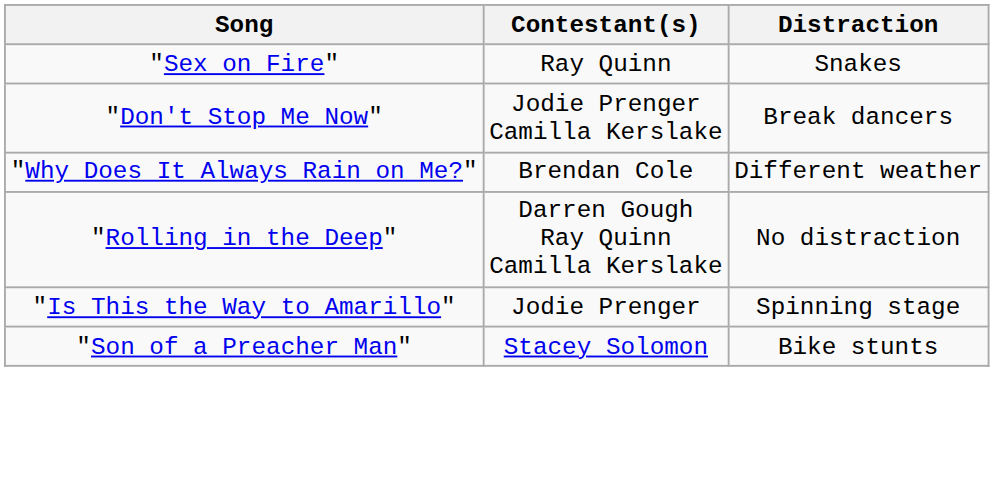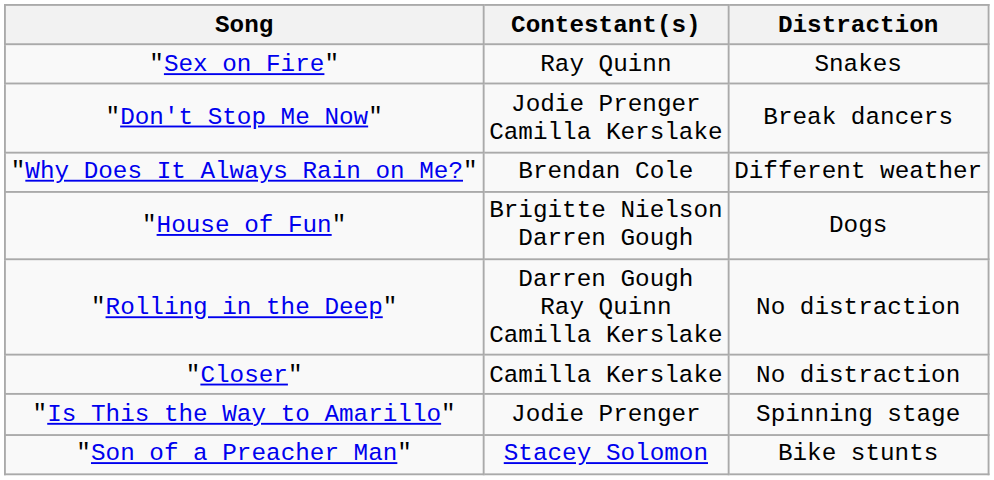 <table class="wikitable" style="text-align:center">
 <tr>
 <th>Song</th>
 <th>Contestant(s)</th>
 <th>Distraction</th>
 </tr>
 <tr>
 <td>"<a href='#'>Sex on Fire</a>"</td>
 <td>Ray Quinn</td>
 <td>Snakes</td>
 </tr>
 <tr>
 <td>"<a href='#'>Don't Stop Me Now</a>"</td>
 <td>Jodie Prenger<br>Camilla Kerslake</td>
 <td>Break dancers</td>
 </tr>
 <tr>
 <td>"<a href='#'>Why Does It Always Rain on Me?</a>"</td>
 <td>Brendan Cole</td>
 <td>Different weather</td>
 </tr>
 <tr>
+<td>"<a href='#'>House of Fun</a>"</td>
+<td>Brigitte Nielson<br>Darren Gough</td>
+<td>Dogs</td>
+</tr>
+<tr>
 <td>"<a href='#'>Rolling in the Deep</a>"</td>
 <td>Darren Gough<br>Ray Quinn<br>Camilla Kerslake</td>
+<td>No distraction</td>
+</tr>
+<tr>
+<td>"<a href='#'>Closer</a>"</td>
+<td>Camilla Kerslake</td>
 <td>No distraction</td>
 </tr>
 <tr>
 <td>"<a href='#'>Is This the Way to Amarillo</a>"</td>
 <td>Jodie Prenger</td>
 <td>Spinning stage</td>
 </tr>
 <tr>
 <td>"<a href='#'>Son of a Preacher Man</a>"</td>
 <td><a href='#'>Stacey Solomon</a></td>
 <td>Bike stunts</td>
 </tr>
 </table>
